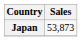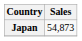 <table class="wikitable sortable plainrowheaders" style="text-align:center">
 <tr>
 <th>Country</th>
 <th>Sales</th>
 </tr>
 <tr>
 <th scope="row">Japan</th>
-<td>53,873</td>
+<td>54,873</td>
 </tr>
 <tr>
 </tr>
 </table>
